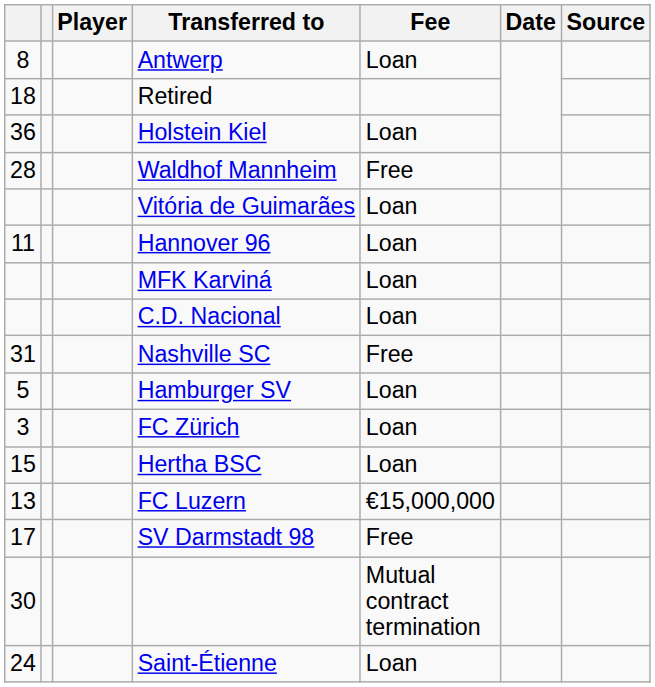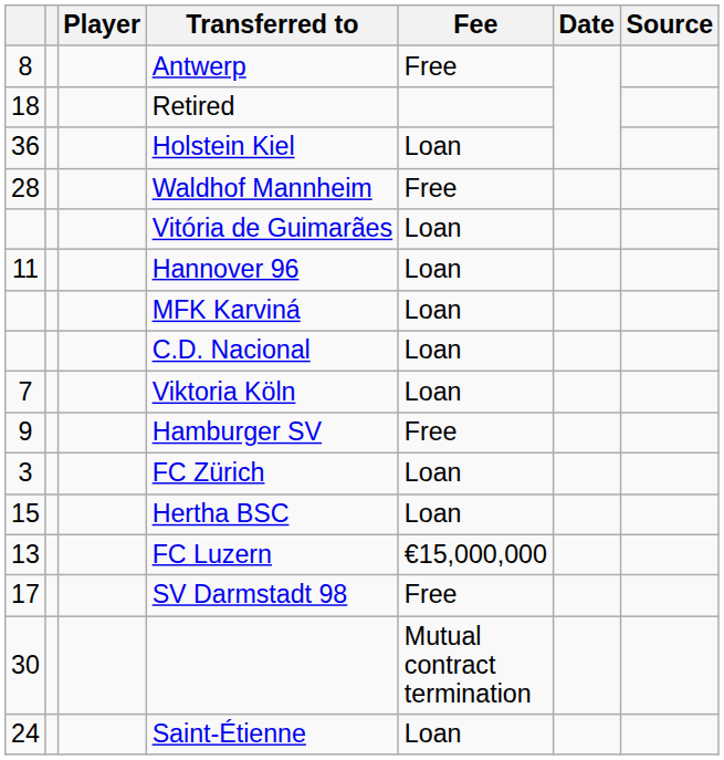 <table class="wikitable plainrowheaders sortable">
 <tr>
 <th></th>
 <th></th>
 <th scope=col>Player</th>
 <th>Transferred to</th>
 <th !scope=col; style="width: 65px;">Fee</th>
 <th scope=col>Date</th>
 <th scope=col>Source</th>
 </tr>
 <tr>
 <td align=center>8</td>
 <td align=center></td>
 <td></td>
 <td> <a href='#'>Antwerp</a></td>
-<td>Loan</td>
+<td>Free</td>
 <td rowspan=3></td>
 <td></td>
 </tr>
 <tr>
 <td align=center>18</td>
 <td align=center></td>
 <td></td>
 <td>Retired</td>
 <td></td>
 <td></td>
 </tr>
 <tr>
 <td align=center>36</td>
 <td align=center></td>
 <td></td>
 <td> <a href='#'>Holstein Kiel</a></td>
 <td>Loan</td>
 <td></td>
 </tr>
 <tr>
 <td align=center>28</td>
 <td align=center></td>
 <td></td>
 <td> <a href='#'>Waldhof Mannheim</a></td>
 <td>Free</td>
 <td></td>
 <td></td>
 </tr>
 <tr>
 <td align=center></td>
 <td align=center></td>
 <td></td>
 <td> <a href='#'>Vitória de Guimarães</a></td>
 <td>Loan</td>
 <td></td>
 <td></td>
 </tr>
 <tr>
 <td align=center>11</td>
 <td align=center></td>
 <td></td>
 <td> <a href='#'>Hannover 96</a></td>
 <td>Loan</td>
 <td></td>
 <td></td>
 </tr>
 <tr>
 <td align=center></td>
 <td align=center></td>
 <td></td>
 <td> <a href='#'>MFK Karviná</a></td>
 <td>Loan</td>
 <td></td>
 <td></td>
 </tr>
 <tr>
 <td align=center></td>
 <td align=center></td>
 <td></td>
 <td> <a href='#'>C.D. Nacional</a></td>
 <td>Loan</td>
 <td></td>
 <td></td>
 </tr>
 <tr>
-<td align=center>31</td>
+<td align=center>7</td>
 <td align=center></td>
 <td></td>
-<td> <a href='#'>Nashville SC</a></td>
-<td>Free</td>
+<td> <a href='#'>Viktoria Köln</a></td>
+<td>Loan</td>
 <td></td>
 <td></td>
 </tr>
 <tr>
-<td align=center>5</td>
+<td align=center>9</td>
 <td align=center></td>
 <td></td>
 <td> <a href='#'>Hamburger SV</a></td>
-<td>Loan</td>
+<td>Free</td>
 <td></td>
 <td></td>
 </tr>
 <tr>
 <td align=center>3</td>
 <td align=center></td>
 <td></td>
 <td> <a href='#'>FC Zürich</a></td>
 <td>Loan</td>
 <td></td>
 <td></td>
 </tr>
 <tr>
 <td align=center>15</td>
 <td align=center></td>
 <td></td>
 <td> <a href='#'>Hertha BSC</a></td>
 <td>Loan</td>
 <td></td>
 <td></td>
 </tr>
 <tr>
 <td align=center>13</td>
 <td align=center></td>
 <td></td>
 <td> <a href='#'>FC Luzern</a></td>
 <td>€15,000,000</td>
 <td></td>
 <td></td>
 </tr>
 <tr>
 <td align=center>17</td>
 <td align=center></td>
 <td></td>
 <td> <a href='#'>SV Darmstadt 98</a></td>
 <td>Free</td>
 <td></td>
 <td></td>
 </tr>
 <tr>
 <td align=center>30</td>
 <td align=center></td>
 <td></td>
 <td></td>
 <td>Mutual contract termination</td>
 <td></td>
 <td></td>
 </tr>
 <tr>
 <td align=center>24</td>
 <td align=center></td>
 <td></td>
 <td> <a href='#'>Saint-Étienne</a></td>
 <td>Loan</td>
 <td></td>
 <td></td>
 </tr>
 </table>
